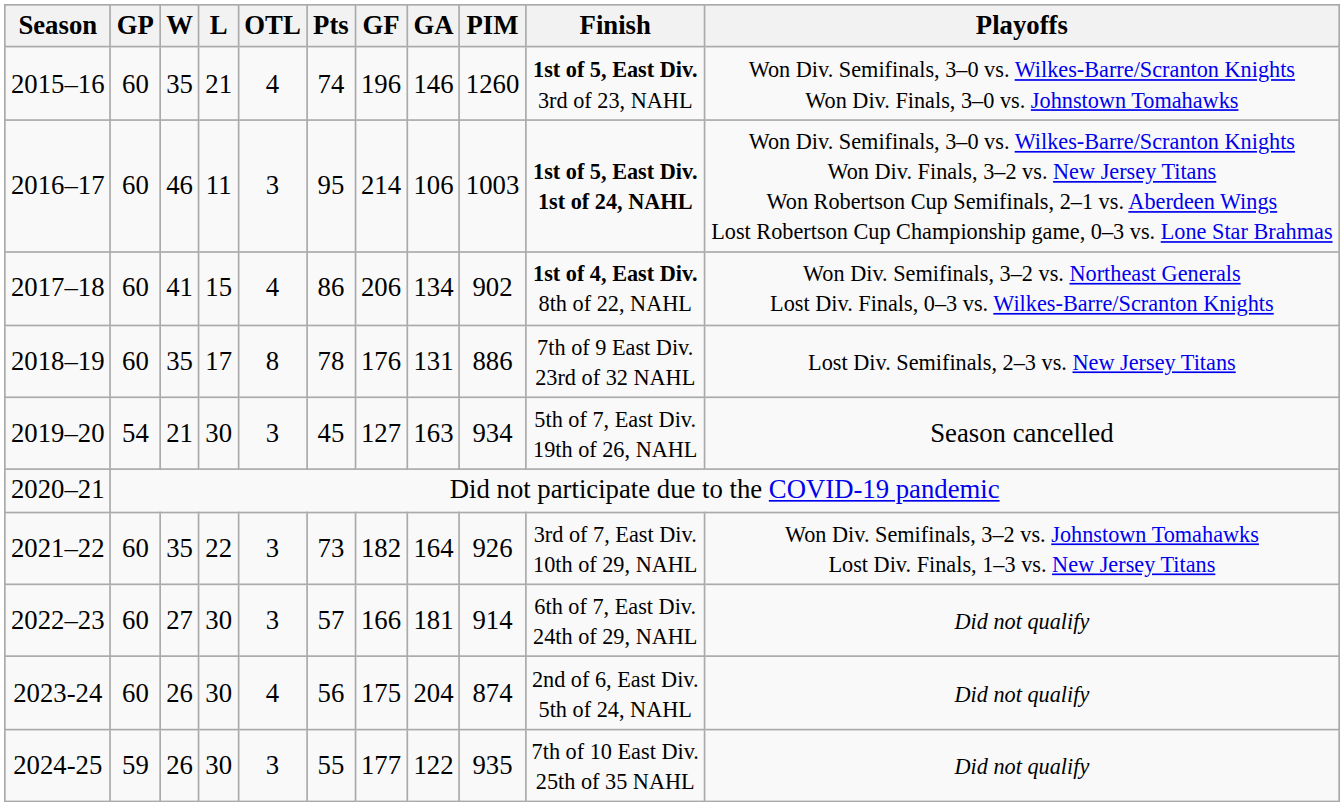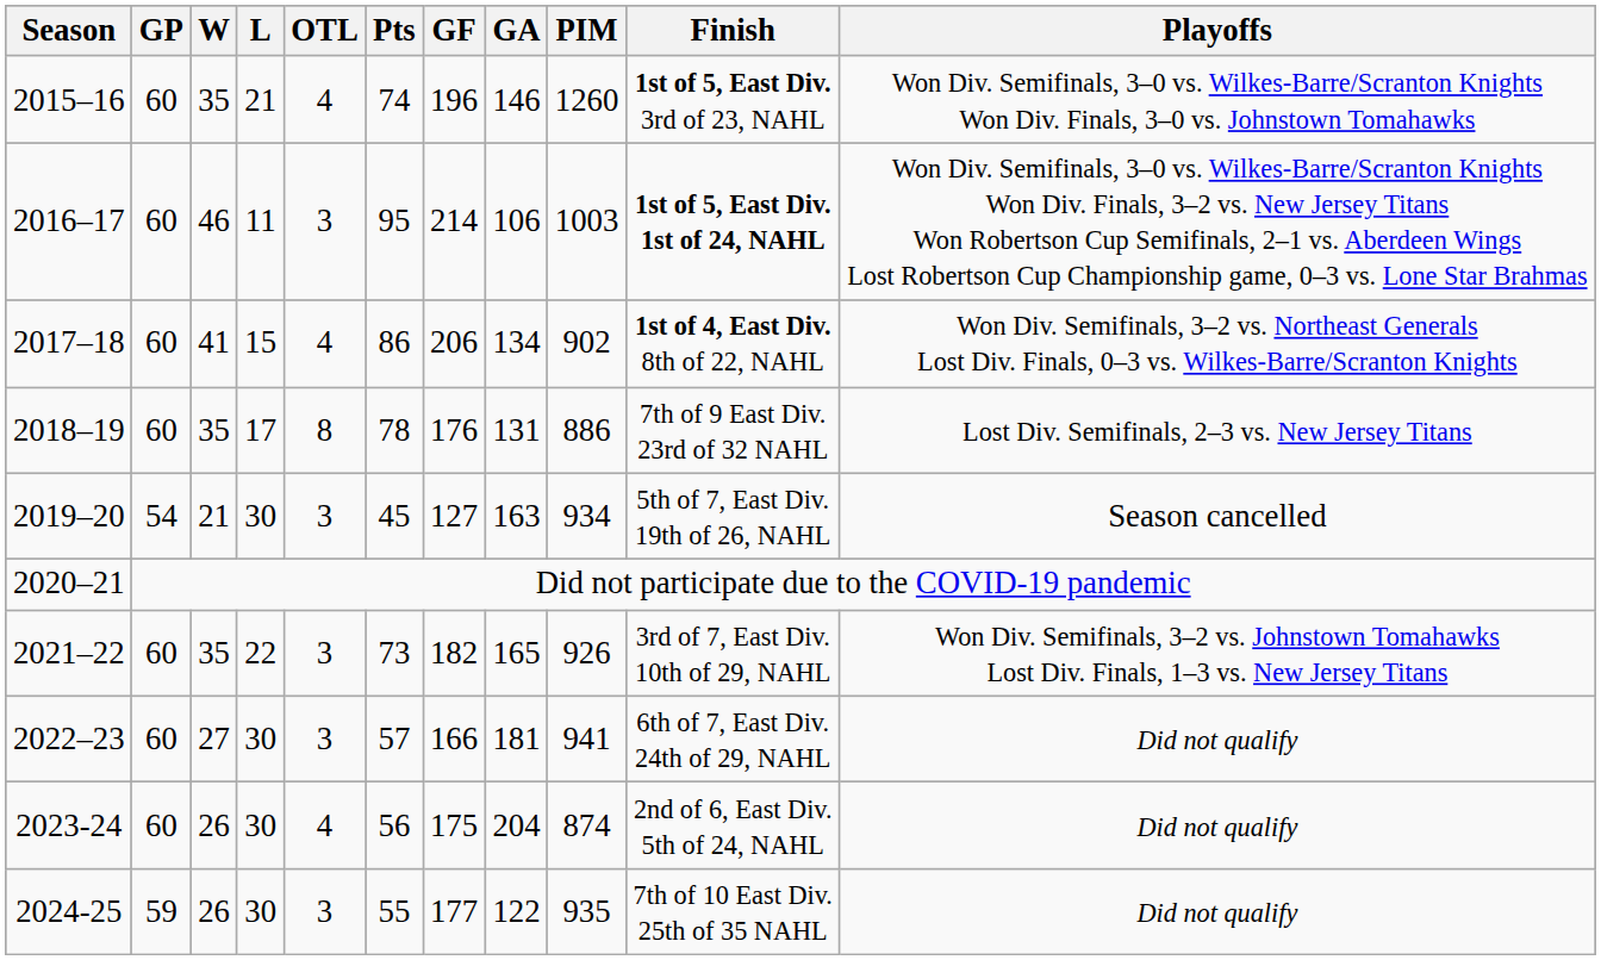 <table class="wikitable" style="text-align:center">
 <tr>
 <th>Season</th>
 <th>GP</th>
 <th>W</th>
 <th>L</th>
 <th>OTL</th>
 <th>Pts</th>
 <th>GF</th>
 <th>GA</th>
 <th>PIM</th>
 <th>Finish</th>
 <th>Playoffs</th>
 </tr>
 <tr>
 <td>2015–16</td>
 <td>60</td>
 <td>35</td>
 <td>21</td>
 <td>4</td>
 <td>74</td>
 <td>196</td>
 <td>146</td>
 <td>1260</td>
 <td><small><strong>1st of 5, East Div.</strong><br>3rd of 23, NAHL</small></td>
 <td><small>Won Div. Semifinals, 3–0 vs. <a href='#'>Wilkes-Barre/Scranton Knights</a><br>Won Div. Finals, 3–0 vs. <a href='#'>Johnstown Tomahawks</a><br></small></td>
 </tr>
 <tr>
 <td>2016–17</td>
 <td>60</td>
 <td>46</td>
 <td>11</td>
 <td>3</td>
 <td>95</td>
 <td>214</td>
 <td>106</td>
 <td>1003</td>
 <td><small><strong>1st of 5, East Div.</strong><br><strong>1st of 24, NAHL</strong></small></td>
 <td><small>Won Div. Semifinals, 3–0 vs. <a href='#'>Wilkes-Barre/Scranton Knights</a><br>Won Div. Finals, 3–2 vs. <a href='#'>New Jersey Titans</a><br>Won Robertson Cup Semifinals, 2–1 vs. <a href='#'>Aberdeen Wings</a><br>Lost Robertson Cup Championship game, 0–3 vs. <a href='#'>Lone Star Brahmas</a></small></td>
 </tr>
 <tr>
 <td>2017–18</td>
 <td>60</td>
 <td>41</td>
 <td>15</td>
 <td>4</td>
 <td>86</td>
 <td>206</td>
 <td>134</td>
 <td>902</td>
 <td><small><strong>1st of 4, East Div.</strong><br>8th of 22, NAHL</small></td>
 <td><small>Won Div. Semifinals, 3–2 vs. <a href='#'>Northeast Generals</a><br>Lost Div. Finals, 0–3 vs. <a href='#'>Wilkes-Barre/Scranton Knights</a></small></td>
 </tr>
 <tr>
 <td>2018–19</td>
 <td>60</td>
 <td>35</td>
 <td>17</td>
 <td>8</td>
 <td>78</td>
 <td>176</td>
 <td>131</td>
 <td>886</td>
 <td><small> 7th of 9 East Div.<br>23rd of 32 NAHL</small></td>
 <td><small>Lost Div. Semifinals, 2–3 vs. <a href='#'>New Jersey Titans</a></small></td>
 </tr>
 <tr>
 <td>2019–20</td>
 <td>54</td>
 <td>21</td>
 <td>30</td>
 <td>3</td>
 <td>45</td>
 <td>127</td>
 <td>163</td>
 <td>934</td>
 <td><small>5th of 7, East Div.<br>19th of 26, NAHL</small></td>
 <td>Season cancelled</td>
 </tr>
 <tr>
 <td>2020–21</td>
 <td colspan=10>Did not participate due to the <a href='#'>COVID-19 pandemic</a></td>
 </tr>
 <tr>
 <td>2021–22</td>
 <td>60</td>
 <td>35</td>
 <td>22</td>
 <td>3</td>
 <td>73</td>
 <td>182</td>
-<td>164</td>
+<td>165</td>
 <td>926</td>
 <td><small>3rd of 7, East Div.<br>10th of 29, NAHL</small></td>
 <td><small>Won Div. Semifinals, 3–2 vs. <a href='#'>Johnstown Tomahawks</a><br>Lost Div. Finals, 1–3 vs. <a href='#'>New Jersey Titans</a></small></td>
 </tr>
 <tr>
 <td>2022–23</td>
 <td>60</td>
 <td>27</td>
 <td>30</td>
 <td>3</td>
 <td>57</td>
 <td>166</td>
 <td>181</td>
-<td>914</td>
+<td>941</td>
 <td><small>6th of 7, East Div.<br>24th of 29, NAHL</small></td>
 <td><small><em>Did not qualify</em></small></td>
 </tr>
 <tr>
 <td>2023-24</td>
 <td>60</td>
 <td>26</td>
 <td>30</td>
 <td>4</td>
 <td>56</td>
 <td>175</td>
 <td>204</td>
 <td>874</td>
 <td><small>2nd of 6, East Div.<br>5th of 24, NAHL</small></td>
 <td><small><em>Did not qualify</em></small></td>
 </tr>
 <tr>
 <td>2024-25</td>
 <td>59</td>
 <td>26</td>
 <td>30</td>
 <td>3</td>
 <td>55</td>
 <td>177</td>
 <td>122</td>
 <td>935</td>
 <td><small> 7th of 10 East Div.<br>25th of 35 NAHL</small></td>
 <td><small><em>Did not qualify</em></small></td>
 </tr>
 </table>
